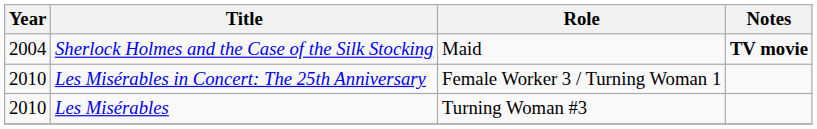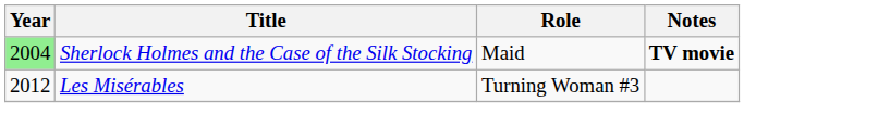 <table class="wikitable sortable">
 <tr>
 <th>Year</th>
 <th>Title</th>
 <th>Role</th>
 <th class="unsortable">Notes</th>
 </tr>
 <tr>
-<td align="center">2004</td>
+<td align="center" style="background: lightgreen;">2004</td>
 <td><em><a href='#'>Sherlock Holmes and the Case of the Silk Stocking</a></em></td>
 <td>Maid</td>
 <td><strong>TV movie</strong></td>
 </tr>
 <tr>
-<td align="center">2010</td>
-<td><em><a href='#'>Les Misérables in Concert: The 25th Anniversary</a></em></td>
-<td>Female Worker 3 / Turning Woman 1</td>
-<td></td>
-</tr>
-<tr>
-<td align="center">2010</td>
+<td align="center">2012</td>
 <td><em><a href='#'>Les Misérables</a></em></td>
 <td>Turning Woman #3</td>
 <td></td>
 </tr>
 <tr>
 </tr>
 </table>
